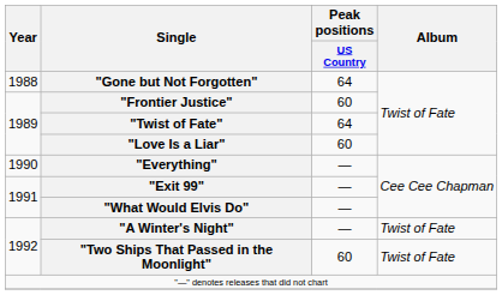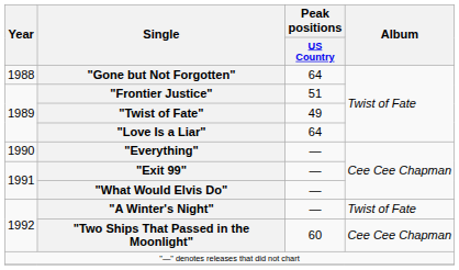 <table class="wikitable plainrowheaders" style="text-align:center;">
 <tr>
 <th rowspan="2">Year</th>
 <th rowspan="2" style="width:20em;">Single</th>
 <th>Peak positions</th>
 <th rowspan="2">Album</th>
 </tr>
 <tr style="font-size:smaller;">
 <th width="65"><a href='#'>US Country</a><br></th>
 </tr>
 <tr>
 <td>1988</td>
 <th scope="row">"Gone but Not Forgotten" </th>
 <td>64</td>
 <td align="left" rowspan="4"><em>Twist of Fate</em></td>
 </tr>
 <tr>
 <td rowspan="3">1989</td>
 <th scope="row">"Frontier Justice"</th>
-<td>60</td>
+<td>51</td>
 </tr>
 <tr>
 <th scope="row">"Twist of Fate"</th>
-<td>64</td>
+<td>49</td>
 </tr>
 <tr>
 <th scope="row">"Love Is a Liar"</th>
-<td>60</td>
+<td>64</td>
 </tr>
 <tr>
 <td>1990</td>
 <th scope="row">"Everything"</th>
 <td>—</td>
 <td align="left" rowspan="3"><em>Cee Cee Chapman</em></td>
 </tr>
 <tr>
 <td rowspan="2">1991</td>
 <th scope="row">"Exit 99"</th>
 <td>—</td>
 </tr>
 <tr>
 <th scope="row">"What Would Elvis Do"</th>
 <td>—</td>
 </tr>
 <tr>
 <td rowspan="2">1992</td>
 <th scope="row">"A Winter's Night"</th>
 <td>—</td>
 <td align="left"><em>Twist of Fate</em></td>
 </tr>
 <tr>
 <th scope="row">"Two Ships That Passed in the Moonlight"</th>
 <td>60</td>
-<td align="left"><em>Twist of Fate</em></td>
+<td align="left"><em>Cee Cee Chapman</em></td>
 </tr>
 <tr>
 <td colspan="4" style="font-size:8pt">"—" denotes releases that did not chart</td>
 </tr>
 <tr>
 </tr>
 </table>
